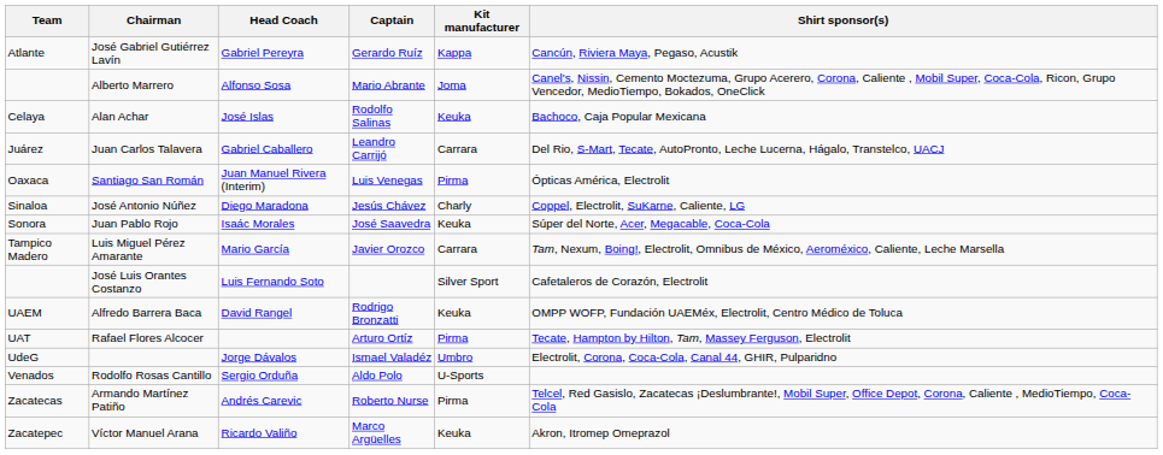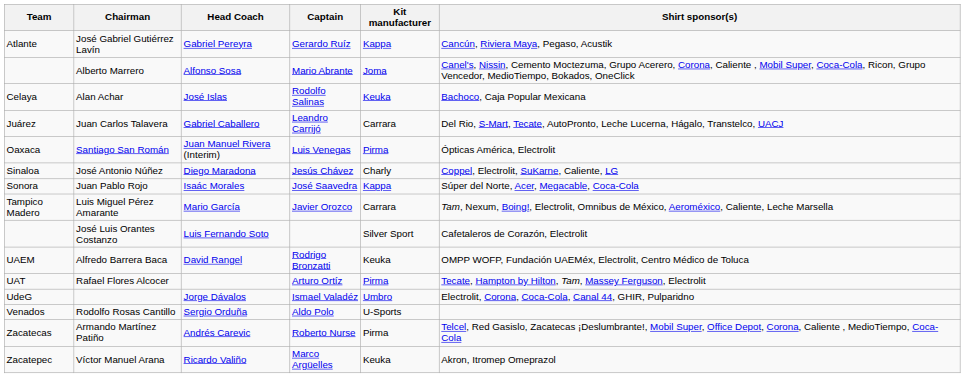 <table class="wikitable sortable" style="text-align: left;">
 <tr>
 <th>Team</th>
 <th>Chairman</th>
 <th>Head Coach</th>
 <th>Captain</th>
 <th>Kit manufacturer</th>
 <th>Shirt sponsor(s)</th>
 </tr>
 <tr>
 <td>Atlante</td>
 <td>José Gabriel Gutiérrez Lavín</td>
 <td> <a href='#'>Gabriel Pereyra</a></td>
 <td> <a href='#'>Gerardo Ruíz</a></td>
 <td><a href='#'>Kappa</a></td>
 <td><a href='#'>Cancún</a>, <a href='#'>Riviera Maya</a>, Pegaso, Acustik</td>
 </tr>
 <tr>
 <td></td>
 <td>Alberto Marrero</td>
 <td> <a href='#'>Alfonso Sosa</a></td>
 <td> <a href='#'>Mario Abrante</a></td>
 <td><a href='#'>Joma</a></td>
 <td><a href='#'>Canel's</a>, <a href='#'>Nissin</a>, Cemento Moctezuma, Grupo Acerero, <a href='#'>Corona</a>, Caliente , <a href='#'>Mobil Super</a>, <a href='#'>Coca-Cola</a>, Ricon, Grupo Vencedor, MedioTiempo, Bokados, OneClick</td>
 </tr>
 <tr>
 <td>Celaya</td>
 <td>Alan Achar</td>
 <td> <a href='#'>José Islas</a></td>
 <td> <a href='#'>Rodolfo Salinas</a></td>
 <td><a href='#'>Keuka</a></td>
 <td><a href='#'>Bachoco</a>, Caja Popular Mexicana</td>
 </tr>
 <tr>
 <td>Juárez</td>
 <td>Juan Carlos Talavera</td>
 <td> <a href='#'>Gabriel Caballero</a></td>
 <td> <a href='#'>Leandro Carrijó</a></td>
 <td>Carrara</td>
 <td>Del Rio, <a href='#'>S-Mart</a>, <a href='#'>Tecate</a>, AutoPronto, Leche Lucerna, Hágalo, Transtelco, <a href='#'>UACJ</a></td>
 </tr>
 <tr>
 <td>Oaxaca</td>
 <td><a href='#'>Santiago San Román</a></td>
 <td> <a href='#'>Juan Manuel Rivera</a> (Interim)</td>
 <td> <a href='#'>Luis Venegas</a></td>
 <td><a href='#'>Pirma</a></td>
 <td>Ópticas América, Electrolit</td>
 </tr>
 <tr>
 <td>Sinaloa</td>
 <td>José Antonio Núñez</td>
 <td> <a href='#'>Diego Maradona</a></td>
 <td> <a href='#'>Jesús Chávez</a></td>
 <td>Charly</td>
 <td><a href='#'>Coppel</a>, Electrolit, <a href='#'>SuKarne</a>, Caliente, <a href='#'>LG</a></td>
 </tr>
 <tr>
 <td>Sonora</td>
 <td>Juan Pablo Rojo</td>
 <td> <a href='#'>Isaác Morales</a></td>
 <td> <a href='#'>José Saavedra</a></td>
-<td>Keuka</td>
+<td><a href='#'>Kappa</a></td>
 <td>Súper del Norte, <a href='#'>Acer</a>, <a href='#'>Megacable</a>, <a href='#'>Coca-Cola</a></td>
 </tr>
 <tr>
 <td>Tampico Madero</td>
 <td>Luis Miguel Pérez Amarante</td>
 <td> <a href='#'>Mario García</a></td>
 <td> <a href='#'>Javier Orozco</a></td>
 <td>Carrara</td>
 <td><em>Tam</em>, Nexum, <a href='#'>Boing!</a>, Electrolit, Omnibus de México, <a href='#'>Aeroméxico</a>, Caliente, Leche Marsella</td>
 </tr>
 <tr>
 <td></td>
 <td>José Luis Orantes Costanzo</td>
 <td> <a href='#'>Luis Fernando Soto</a></td>
 <td></td>
 <td>Silver Sport</td>
 <td>Cafetaleros de Corazón, Electrolit</td>
 </tr>
 <tr>
 <td>UAEM</td>
 <td>Alfredo Barrera Baca</td>
 <td> <a href='#'>David Rangel</a></td>
 <td> <a href='#'>Rodrigo Bronzatti</a></td>
 <td>Keuka</td>
 <td>OMPP WOFP, Fundación UAEMéx, Electrolit, Centro Médico de Toluca</td>
 </tr>
 <tr>
 <td>UAT</td>
 <td>Rafael Flores Alcocer</td>
 <td></td>
 <td> <a href='#'>Arturo Ortíz</a></td>
 <td><a href='#'>Pirma</a></td>
 <td><a href='#'>Tecate</a>, <a href='#'>Hampton by Hilton</a>, <em>Tam</em>, <a href='#'>Massey Ferguson</a>, Electrolit</td>
 </tr>
 <tr>
 <td>UdeG</td>
 <td></td>
 <td> <a href='#'>Jorge Dávalos</a></td>
 <td> <a href='#'>Ismael Valadéz</a></td>
 <td><a href='#'>Umbro</a></td>
 <td>Electrolit, <a href='#'>Corona</a>, <a href='#'>Coca-Cola</a>, <a href='#'>Canal 44</a>, GHIR, Pulparidno</td>
 </tr>
 <tr>
 <td>Venados</td>
 <td>Rodolfo Rosas Cantillo</td>
 <td> <a href='#'>Sergio Orduña</a></td>
 <td> <a href='#'>Aldo Polo</a></td>
 <td>U-Sports</td>
 <td></td>
 </tr>
 <tr>
 <td>Zacatecas</td>
 <td>Armando Martínez Patiño</td>
 <td> <a href='#'>Andrés Carevic</a></td>
 <td> <a href='#'>Roberto Nurse</a></td>
 <td>Pirma</td>
 <td><a href='#'>Telcel</a>, Red Gasislo, Zacatecas ¡Deslumbrante!, <a href='#'>Mobil Super</a>, <a href='#'>Office Depot</a>, <a href='#'>Corona</a>, Caliente , MedioTiempo, <a href='#'>Coca-Cola</a></td>
 </tr>
 <tr>
 <td>Zacatepec</td>
 <td>Víctor Manuel Arana</td>
 <td> <a href='#'>Ricardo Valiño</a></td>
 <td> <a href='#'>Marco Argüelles</a></td>
 <td>Keuka</td>
 <td>Akron, Itromep Omeprazol</td>
 </tr>
 </table>
